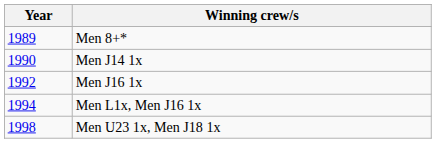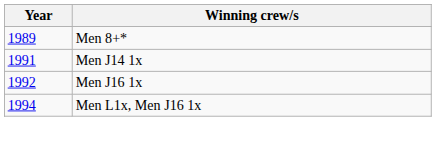 <table class="wikitable">
 <tr>
 <th width=70>Year</th>
 <th width=400>Winning crew/s</th>
 </tr>
 <tr>
 <td><a href='#'>1989</a></td>
 <td>Men 8+*</td>
 </tr>
 <tr>
-<td><a href='#'>1990</a></td>
+<td><a href='#'>1991</a></td>
 <td>Men J14 1x</td>
 </tr>
 <tr>
 <td><a href='#'>1992</a></td>
 <td>Men J16 1x</td>
 </tr>
 <tr>
 <td><a href='#'>1994</a></td>
 <td>Men L1x, Men J16 1x</td>
 </tr>
-<tr>
-<td><a href='#'>1998</a></td>
-<td>Men U23 1x, Men J18 1x</td>
-</tr>
 </table>
